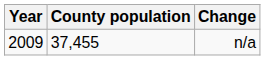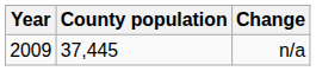 <table class="wikitable">
 <tr>
 <th>Year</th>
 <th>County population</th>
 <th>Change</th>
 </tr>
 <tr>
 <td>2009</td>
-<td>37,455</td>
+<td>37,445</td>
 <td align="right">n/a</td>
 </tr>
 </table>
